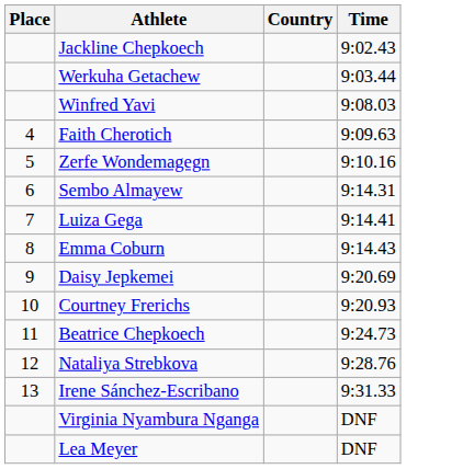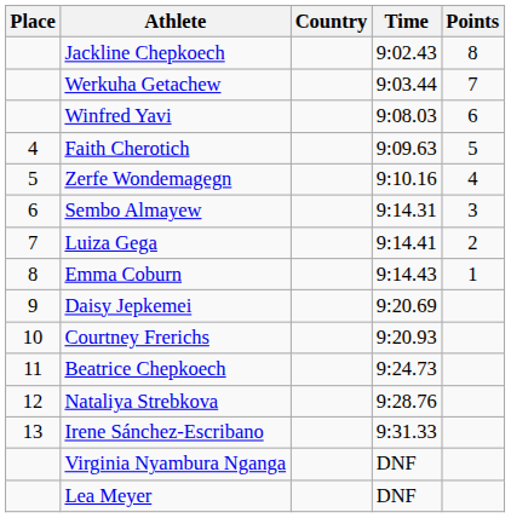 <table class="wikitable">
 <tr>
 <th>Place</th>
 <th>Athlete</th>
 <th>Country</th>
 <th>Time</th>
+<th>Points</th>
 </tr>
 <tr>
 <td align=center></td>
 <td><a href='#'>Jackline Chepkoech</a></td>
 <td></td>
 <td>9:02.43</td>
+<td align=center>8</td>
 </tr>
 <tr>
 <td align=center></td>
 <td><a href='#'>Werkuha Getachew</a></td>
 <td></td>
 <td>9:03.44</td>
+<td align=center>7</td>
 </tr>
 <tr>
 <td align=center></td>
 <td><a href='#'>Winfred Yavi</a></td>
 <td></td>
 <td>9:08.03</td>
+<td align=center>6</td>
 </tr>
 <tr>
 <td align=center>4</td>
 <td><a href='#'>Faith Cherotich</a></td>
 <td></td>
 <td>9:09.63</td>
+<td align=center>5</td>
 </tr>
 <tr>
 <td align=center>5</td>
 <td><a href='#'>Zerfe Wondemagegn</a></td>
 <td></td>
 <td>9:10.16</td>
+<td align=center>4</td>
 </tr>
 <tr>
 <td align=center>6</td>
 <td><a href='#'>Sembo Almayew</a></td>
 <td></td>
 <td>9:14.31</td>
+<td align=center>3</td>
 </tr>
 <tr>
 <td align=center>7</td>
 <td><a href='#'>Luiza Gega</a></td>
 <td></td>
 <td>9:14.41</td>
+<td align=center>2</td>
 </tr>
 <tr>
 <td align=center>8</td>
 <td><a href='#'>Emma Coburn</a></td>
 <td></td>
 <td>9:14.43</td>
+<td align=center>1</td>
 </tr>
 <tr>
 <td align=center>9</td>
 <td><a href='#'>Daisy Jepkemei</a></td>
 <td></td>
 <td>9:20.69</td>
+<td align=center></td>
 </tr>
 <tr>
 <td align=center>10</td>
 <td><a href='#'>Courtney Frerichs</a></td>
 <td></td>
 <td>9:20.93</td>
+<td align=center></td>
 </tr>
 <tr>
 <td align=center>11</td>
 <td><a href='#'>Beatrice Chepkoech</a></td>
 <td></td>
 <td>9:24.73</td>
+<td align=center></td>
 </tr>
 <tr>
 <td align=center>12</td>
 <td><a href='#'>Nataliya Strebkova</a></td>
 <td></td>
 <td>9:28.76</td>
+<td align=center></td>
 </tr>
 <tr>
 <td align=center>13</td>
 <td><a href='#'>Irene Sánchez-Escribano</a></td>
 <td></td>
 <td>9:31.33</td>
+<td align=center></td>
 </tr>
 <tr>
 <td align=center></td>
 <td><a href='#'>Virginia Nyambura Nganga</a></td>
 <td></td>
 <td>DNF</td>
+<td align=center></td>
 </tr>
 <tr>
 <td align=center></td>
 <td><a href='#'>Lea Meyer</a></td>
 <td></td>
 <td>DNF</td>
+<td align=center></td>
 </tr>
 </table>
